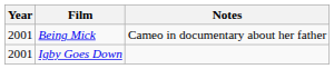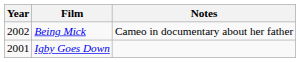 <table class="wikitable">
 <tr>
 <th>Year</th>
 <th>Film</th>
 <th>Notes</th>
 </tr>
 <tr>
-<td>2001</td>
+<td>2002</td>
 <td><em><a href='#'>Being Mick</a></em></td>
 <td>Cameo in documentary about her father</td>
 </tr>
 <tr>
 <td>2001</td>
 <td><em><a href='#'>Igby Goes Down</a></em></td>
 <td></td>
 </tr>
 </table>
